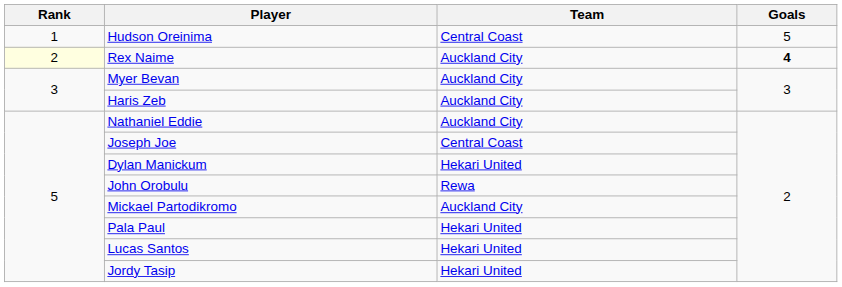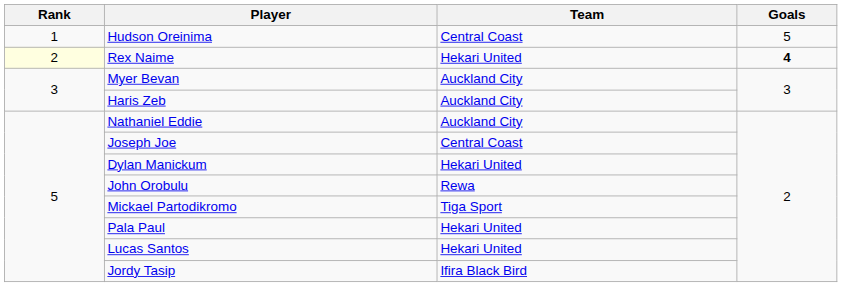 <table class="wikitable" style="text-align:center; width:50%;">
 <tr>
 <th style="width:12%;">Rank</th>
 <th style="width:40%;">Player</th>
 <th style="width:36%;">Team</th>
 <th style="width:12%;">Goals</th>
 </tr>
 <tr>
 <td>1</td>
 <td align=left> <a href='#'>Hudson Oreinima</a></td>
 <td align=left> <a href='#'>Central Coast</a></td>
 <td>5</td>
 </tr>
 <tr>
 <td style="background: lightyellow;">2</td>
 <td align=left> <a href='#'>Rex Naime</a></td>
-<td align=left> <a href='#'>Auckland City</a></td>
+<td align=left> <a href='#'>Hekari United</a></td>
 <td><strong>4</strong></td>
 </tr>
 <tr>
 <td rowspan=2>3</td>
 <td align=left> <a href='#'>Myer Bevan</a></td>
 <td align=left> <a href='#'>Auckland City</a></td>
 <td rowspan=2>3</td>
 </tr>
 <tr>
 <td align=left> <a href='#'>Haris Zeb</a></td>
 <td align=left> <a href='#'>Auckland City</a></td>
 </tr>
 <tr>
 <td rowspan=8>5</td>
 <td align=left> <a href='#'>Nathaniel Eddie</a></td>
 <td align=left> <a href='#'>Auckland City</a></td>
 <td rowspan=8>2</td>
 </tr>
 <tr>
 <td align=left> <a href='#'>Joseph Joe</a></td>
 <td align=left> <a href='#'>Central Coast</a></td>
 </tr>
 <tr>
 <td align=left> <a href='#'>Dylan Manickum</a></td>
 <td align=left> <a href='#'>Hekari United</a></td>
 </tr>
 <tr>
 <td align=left> <a href='#'>John Orobulu</a></td>
 <td align=left> <a href='#'>Rewa</a></td>
 </tr>
 <tr>
 <td align=left> <a href='#'>Mickael Partodikromo</a></td>
-<td align=left> <a href='#'>Auckland City</a></td>
+<td align=left> <a href='#'>Tiga Sport</a></td>
 </tr>
 <tr>
 <td align=left> <a href='#'>Pala Paul</a></td>
 <td align=left> <a href='#'>Hekari United</a></td>
 </tr>
 <tr>
 <td align=left> <a href='#'>Lucas Santos</a></td>
 <td align=left> <a href='#'>Hekari United</a></td>
 </tr>
 <tr>
 <td align=left> <a href='#'>Jordy Tasip</a></td>
-<td align=left> <a href='#'>Hekari United</a></td>
+<td align=left> <a href='#'>Ifira Black Bird</a></td>
 </tr>
 </table>
